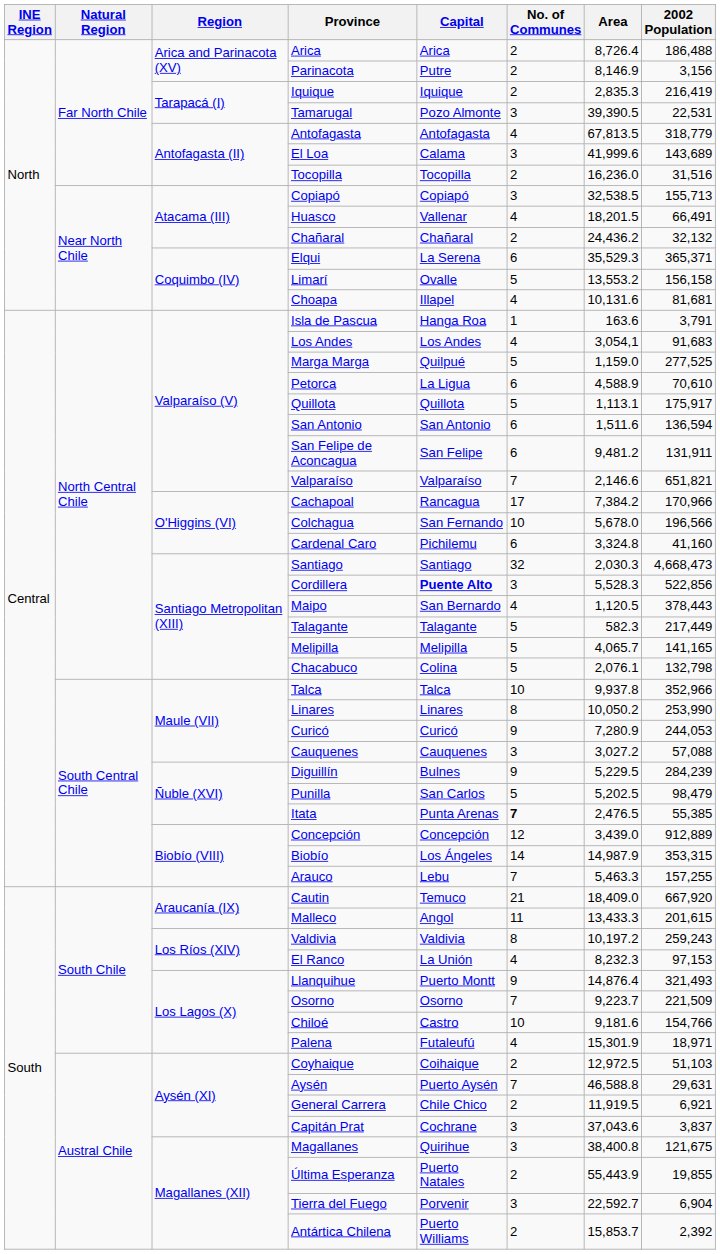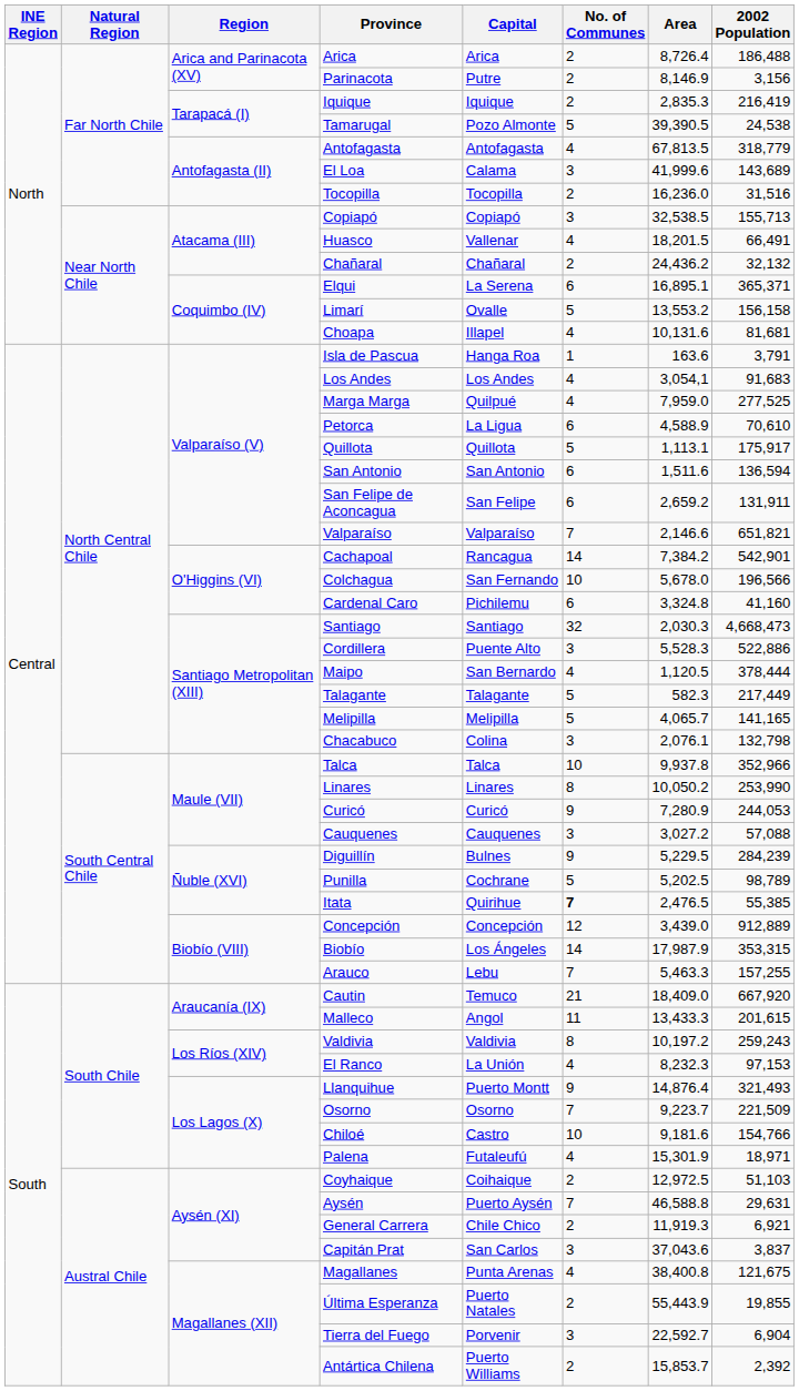 <table class="wikitable sortable" style="text-align: left">
 <tr>
 <th scope="col"><a href='#'>INE<br>Region</a></th>
 <th scope="col"><a href='#'>Natural<br>Region</a></th>
 <th scope="col"><a href='#'>Region</a></th>
 <th scope="col">Province</th>
 <th scope="col"><a href='#'>Capital</a></th>
 <th scope="col">No. of<br><a href='#'>Communes</a></th>
 <th scope="col">Area</th>
 <th scope="col">2002<br>Population</th>
 </tr>
 <tr>
 <td rowspan="13">North</td>
 <td rowspan="7"><a href='#'>Far North Chile</a></td>
 <td rowspan="2"><a href='#'>Arica and Parinacota (XV)</a></td>
 <td><a href='#'>Arica</a></td>
 <td><a href='#'>Arica</a></td>
 <td>2</td>
 <td align="right">8,726.4</td>
 <td align="right">186,488</td>
 </tr>
 <tr>
 <td><a href='#'>Parinacota</a></td>
 <td><a href='#'>Putre</a></td>
 <td>2</td>
 <td align="right">8,146.9</td>
 <td align="right">3,156</td>
 </tr>
 <tr>
 <td rowspan="2"><a href='#'>Tarapacá (I)</a></td>
 <td><a href='#'>Iquique</a></td>
 <td><a href='#'>Iquique</a></td>
 <td>2</td>
 <td align="right">2,835.3</td>
 <td align="right">216,419</td>
 </tr>
 <tr>
 <td><a href='#'>Tamarugal</a></td>
 <td><a href='#'>Pozo Almonte</a></td>
-<td>3</td>
+<td>5</td>
 <td align="right">39,390.5</td>
-<td align="right">22,531</td>
+<td align="right">24,538</td>
 </tr>
 <tr>
 <td rowspan="3"><a href='#'>Antofagasta (II)</a></td>
 <td><a href='#'>Antofagasta</a></td>
 <td><a href='#'>Antofagasta</a></td>
 <td>4</td>
 <td align="right">67,813.5</td>
 <td align="right">318,779</td>
 </tr>
 <tr>
 <td><a href='#'>El Loa</a></td>
 <td><a href='#'>Calama</a></td>
 <td>3</td>
 <td align="right">41,999.6</td>
 <td align="right">143,689</td>
 </tr>
 <tr>
 <td><a href='#'>Tocopilla</a></td>
 <td><a href='#'>Tocopilla</a></td>
 <td>2</td>
 <td align="right">16,236.0</td>
 <td align="right">31,516</td>
 </tr>
 <tr>
 <td rowspan="6"><a href='#'>Near North Chile</a></td>
 <td rowspan="3"><a href='#'>Atacama (III)</a></td>
 <td><a href='#'>Copiapó</a></td>
 <td><a href='#'>Copiapó</a></td>
 <td>3</td>
 <td align="right">32,538.5</td>
 <td align="right">155,713</td>
 </tr>
 <tr>
 <td><a href='#'>Huasco</a></td>
 <td><a href='#'>Vallenar</a></td>
 <td>4</td>
 <td align="right">18,201.5</td>
 <td align="right">66,491</td>
 </tr>
 <tr>
 <td><a href='#'>Chañaral</a></td>
 <td><a href='#'>Chañaral</a></td>
 <td>2</td>
 <td align="right">24,436.2</td>
 <td align="right">32,132</td>
 </tr>
 <tr>
 <td rowspan="3"><a href='#'>Coquimbo (IV)</a></td>
 <td><a href='#'>Elqui</a></td>
 <td><a href='#'>La Serena</a></td>
 <td>6</td>
-<td align="right">35,529.3</td>
+<td align="right">16,895.1</td>
 <td align="right">365,371</td>
 </tr>
 <tr>
 <td><a href='#'>Limarí</a></td>
 <td><a href='#'>Ovalle</a></td>
 <td>5</td>
 <td align="right">13,553.2</td>
 <td align="right">156,158</td>
 </tr>
 <tr>
 <td><a href='#'>Choapa</a></td>
 <td><a href='#'>Illapel</a></td>
 <td>4</td>
 <td align="right">10,131.6</td>
 <td align="right">81,681</td>
 </tr>
 <tr>
 <td rowspan="27">Central</td>
 <td rowspan="17"><a href='#'>North Central Chile</a></td>
 <td rowspan="8"><a href='#'>Valparaíso (V)</a></td>
 <td><a href='#'>Isla de Pascua</a></td>
 <td><a href='#'>Hanga Roa</a></td>
 <td>1</td>
 <td align="right">163.6</td>
 <td align="right">3,791</td>
 </tr>
 <tr>
 <td><a href='#'>Los Andes</a></td>
 <td><a href='#'>Los Andes</a></td>
 <td>4</td>
 <td align="right">3,054,1</td>
 <td align="right">91,683</td>
 </tr>
 <tr>
 <td><a href='#'>Marga Marga</a></td>
 <td><a href='#'>Quilpué</a></td>
-<td>5</td>
-<td align="right">1,159.0</td>
+<td>4</td>
+<td align="right">7,959.0</td>
 <td align="right">277,525</td>
 </tr>
 <tr>
 <td><a href='#'>Petorca</a></td>
 <td><a href='#'>La Ligua</a></td>
 <td>6</td>
 <td align="right">4,588.9</td>
 <td align="right">70,610</td>
 </tr>
 <tr>
 <td><a href='#'>Quillota</a></td>
 <td><a href='#'>Quillota</a></td>
 <td>5</td>
 <td align="right">1,113.1</td>
 <td align="right">175,917</td>
 </tr>
 <tr>
 <td><a href='#'>San Antonio</a></td>
 <td><a href='#'>San Antonio</a></td>
 <td>6</td>
 <td align="right">1,511.6</td>
 <td align="right">136,594</td>
 </tr>
 <tr>
 <td><a href='#'>San Felipe de Aconcagua</a></td>
 <td><a href='#'>San Felipe</a></td>
 <td>6</td>
-<td align="right">9,481.2</td>
+<td align="right">2,659.2</td>
 <td align="right">131,911</td>
 </tr>
 <tr>
 <td><a href='#'>Valparaíso</a></td>
 <td><a href='#'>Valparaíso</a></td>
 <td>7</td>
 <td align="right">2,146.6</td>
 <td align="right">651,821</td>
 </tr>
 <tr>
 <td rowspan="3"><a href='#'>O'Higgins (VI)</a></td>
 <td><a href='#'>Cachapoal</a></td>
 <td><a href='#'>Rancagua</a></td>
-<td>17</td>
+<td>14</td>
 <td align="right">7,384.2</td>
-<td align="right">170,966</td>
+<td align="right">542,901</td>
 </tr>
 <tr>
 <td><a href='#'>Colchagua</a></td>
 <td><a href='#'>San Fernando</a></td>
 <td>10</td>
 <td align="right">5,678.0</td>
 <td align="right">196,566</td>
 </tr>
 <tr>
 <td><a href='#'>Cardenal Caro</a></td>
 <td><a href='#'>Pichilemu</a></td>
 <td>6</td>
 <td align="right">3,324.8</td>
 <td align="right">41,160</td>
 </tr>
 <tr>
 <td rowspan="6"><a href='#'>Santiago Metropolitan (XIII)</a></td>
 <td><a href='#'>Santiago</a></td>
 <td><a href='#'>Santiago</a></td>
 <td>32</td>
 <td align="right">2,030.3</td>
 <td align="right">4,668,473</td>
 </tr>
 <tr>
 <td><a href='#'>Cordillera</a></td>
-<td><strong><a href='#'>Puente Alto</a></strong></td>
+<td><a href='#'>Puente Alto</a></td>
 <td>3</td>
 <td align="right">5,528.3</td>
-<td align="right">522,856</td>
+<td align="right">522,886</td>
 </tr>
 <tr>
 <td><a href='#'>Maipo</a></td>
 <td><a href='#'>San Bernardo</a></td>
 <td>4</td>
 <td align="right">1,120.5</td>
-<td align="right">378,443</td>
+<td align="right">378,444</td>
 </tr>
 <tr>
 <td><a href='#'>Talagante</a></td>
 <td><a href='#'>Talagante</a></td>
 <td>5</td>
 <td align="right">582.3</td>
 <td align="right">217,449</td>
 </tr>
 <tr>
 <td><a href='#'>Melipilla</a></td>
 <td><a href='#'>Melipilla</a></td>
 <td>5</td>
 <td align="right">4,065.7</td>
 <td align="right">141,165</td>
 </tr>
 <tr>
 <td><a href='#'>Chacabuco</a></td>
 <td><a href='#'>Colina</a></td>
-<td>5</td>
+<td>3</td>
 <td align="right">2,076.1</td>
 <td align="right">132,798</td>
 </tr>
 <tr>
 <td rowspan="10"><a href='#'>South Central Chile</a></td>
 <td rowspan="4"><a href='#'>Maule (VII)</a></td>
 <td><a href='#'>Talca</a></td>
 <td><a href='#'>Talca</a></td>
 <td>10</td>
 <td align="right">9,937.8</td>
 <td align="right">352,966</td>
 </tr>
 <tr>
 <td><a href='#'>Linares</a></td>
 <td><a href='#'>Linares</a></td>
 <td>8</td>
 <td align="right">10,050.2</td>
 <td align="right">253,990</td>
 </tr>
 <tr>
 <td><a href='#'>Curicó</a></td>
 <td><a href='#'>Curicó</a></td>
 <td>9</td>
 <td align="right">7,280.9</td>
 <td align="right">244,053</td>
 </tr>
 <tr>
 <td><a href='#'>Cauquenes</a></td>
 <td><a href='#'>Cauquenes</a></td>
 <td>3</td>
 <td align="right">3,027.2</td>
 <td align="right">57,088</td>
 </tr>
 <tr>
 <td rowspan="3"><a href='#'>Ñuble (XVI)</a></td>
 <td><a href='#'>Diguillín</a></td>
 <td><a href='#'>Bulnes</a></td>
 <td>9</td>
 <td align="right">5,229.5</td>
 <td align="right">284,239</td>
 </tr>
 <tr>
 <td><a href='#'>Punilla</a></td>
-<td><a href='#'>San Carlos</a></td>
+<td><a href='#'>Cochrane</a></td>
 <td>5</td>
 <td align="right">5,202.5</td>
-<td align="right">98,479</td>
+<td align="right">98,789</td>
 </tr>
 <tr>
 <td><a href='#'>Itata</a></td>
-<td><a href='#'>Punta Arenas</a></td>
+<td><a href='#'>Quirihue</a></td>
 <td><strong>7</strong></td>
 <td align="right">2,476.5</td>
 <td align="right">55,385</td>
 </tr>
 <tr>
 <td rowspan="3"><a href='#'>Biobío (VIII)</a></td>
 <td><a href='#'>Concepción</a></td>
 <td><a href='#'>Concepción</a></td>
 <td>12</td>
 <td align="right">3,439.0</td>
 <td align="right">912,889</td>
 </tr>
 <tr>
 <td><a href='#'>Biobío</a></td>
 <td><a href='#'>Los Ángeles</a></td>
 <td>14</td>
-<td align="right">14,987.9</td>
+<td align="right">17,987.9</td>
 <td align="right">353,315</td>
 </tr>
 <tr>
 <td><a href='#'>Arauco</a></td>
 <td><a href='#'>Lebu</a></td>
 <td>7</td>
 <td align="right">5,463.3</td>
 <td align="right">157,255</td>
 </tr>
 <tr>
 <td rowspan="16">South</td>
 <td rowspan="8"><a href='#'>South Chile</a></td>
 <td rowspan="2"><a href='#'>Araucanía (IX)</a></td>
 <td><a href='#'>Cautin</a></td>
 <td><a href='#'>Temuco</a></td>
 <td>21</td>
 <td align="right">18,409.0</td>
 <td align="right">667,920</td>
 </tr>
 <tr>
 <td><a href='#'>Malleco</a></td>
 <td><a href='#'>Angol</a></td>
 <td>11</td>
 <td align="right">13,433.3</td>
 <td align="right">201,615</td>
 </tr>
 <tr>
 <td rowspan="2"><a href='#'>Los Ríos (XIV)</a></td>
 <td><a href='#'>Valdivia</a></td>
 <td><a href='#'>Valdivia</a></td>
 <td>8</td>
 <td align="right">10,197.2</td>
 <td align="right">259,243</td>
 </tr>
 <tr>
 <td><a href='#'>El Ranco</a></td>
 <td><a href='#'>La Unión</a></td>
 <td>4</td>
 <td align="right">8,232.3</td>
 <td align="right">97,153</td>
 </tr>
 <tr>
 <td rowspan="4"><a href='#'>Los Lagos (X)</a></td>
 <td><a href='#'>Llanquihue</a></td>
 <td><a href='#'>Puerto Montt</a></td>
 <td>9</td>
 <td align="right">14,876.4</td>
 <td align="right">321,493</td>
 </tr>
 <tr>
 <td><a href='#'>Osorno</a></td>
 <td><a href='#'>Osorno</a></td>
 <td>7</td>
 <td align="right">9,223.7</td>
 <td align="right">221,509</td>
 </tr>
 <tr>
 <td><a href='#'>Chiloé</a></td>
 <td><a href='#'>Castro</a></td>
 <td>10</td>
 <td align="right">9,181.6</td>
 <td align="right">154,766</td>
 </tr>
 <tr>
 <td><a href='#'>Palena</a></td>
 <td><a href='#'>Futaleufú</a></td>
 <td>4</td>
 <td align="right">15,301.9</td>
 <td align="right">18,971</td>
 </tr>
 <tr>
 <td rowspan="8"><a href='#'>Austral Chile</a></td>
 <td rowspan="4"><a href='#'>Aysén (XI)</a></td>
 <td><a href='#'>Coyhaique</a></td>
 <td><a href='#'>Coihaique</a></td>
 <td>2</td>
 <td align="right">12,972.5</td>
 <td align="right">51,103</td>
 </tr>
 <tr>
 <td><a href='#'>Aysén</a></td>
 <td><a href='#'>Puerto Aysén</a></td>
 <td>7</td>
 <td align="right">46,588.8</td>
 <td align="right">29,631</td>
 </tr>
 <tr>
 <td><a href='#'>General Carrera</a></td>
 <td><a href='#'>Chile Chico</a></td>
 <td>2</td>
-<td align="right">11,919.5</td>
+<td align="right">11,919.3</td>
 <td align="right">6,921</td>
 </tr>
 <tr>
 <td><a href='#'>Capitán Prat</a></td>
-<td><a href='#'>Cochrane</a></td>
+<td><a href='#'>San Carlos</a></td>
 <td>3</td>
 <td align="right">37,043.6</td>
 <td align="right">3,837</td>
 </tr>
 <tr>
 <td rowspan="4"><a href='#'>Magallanes (XII)</a></td>
 <td><a href='#'>Magallanes</a></td>
-<td><a href='#'>Quirihue</a></td>
-<td>3</td>
+<td><a href='#'>Punta Arenas</a></td>
+<td>4</td>
 <td align="right">38,400.8</td>
 <td align="right">121,675</td>
 </tr>
 <tr>
 <td><a href='#'>Última Esperanza</a></td>
 <td><a href='#'>Puerto Natales</a></td>
 <td>2</td>
 <td align="right">55,443.9</td>
 <td align="right">19,855</td>
 </tr>
 <tr>
 <td><a href='#'>Tierra del Fuego</a></td>
 <td><a href='#'>Porvenir</a></td>
 <td>3</td>
 <td align="right">22,592.7</td>
 <td align="right">6,904</td>
 </tr>
 <tr>
 <td><a href='#'>Antártica Chilena</a></td>
 <td><a href='#'>Puerto Williams</a></td>
 <td>2</td>
 <td align="right">15,853.7</td>
 <td align="right">2,392</td>
 </tr>
 </table>
